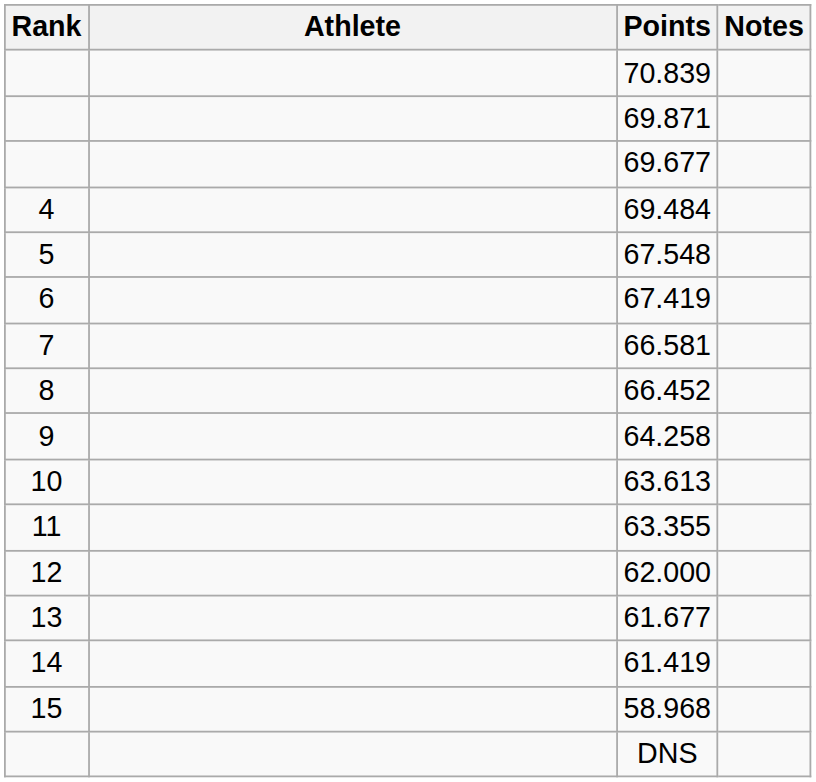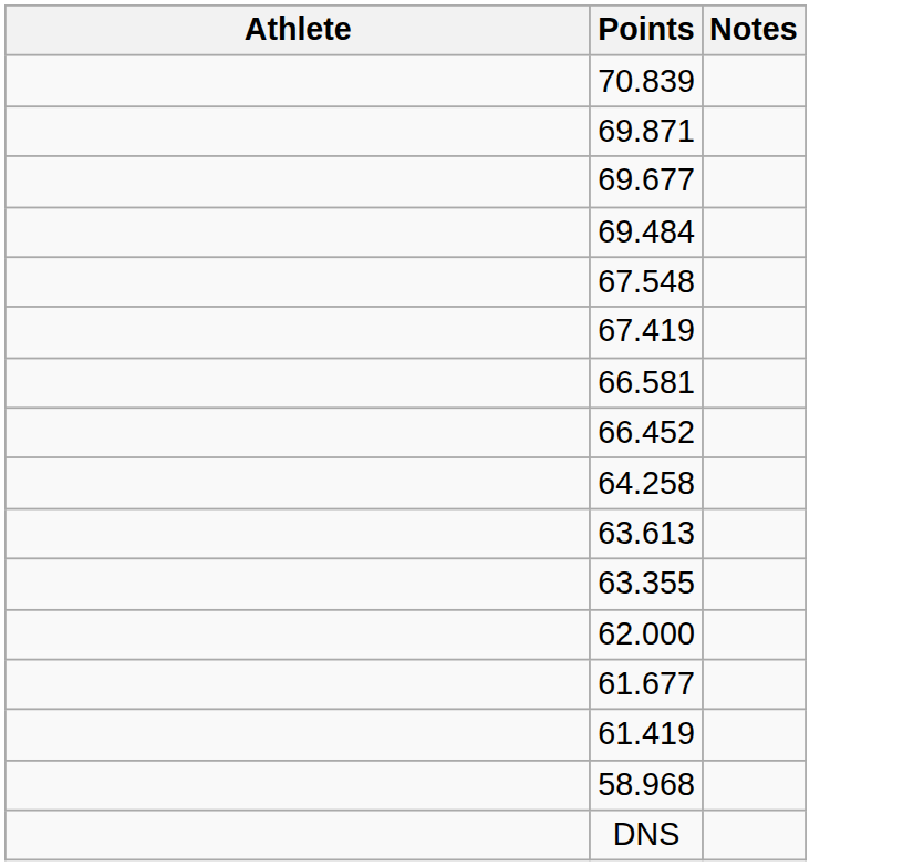 <table class="wikitable" style="text-align:center">
 <tr>
-<th>Rank</th>
 <th Style="width:18em">Athlete</th>
 <th>Points</th>
 <th>Notes</th>
 </tr>
 <tr>
-<td></td>
 <td style="text-align:left"></td>
 <td>70.839</td>
 <td></td>
 </tr>
 <tr>
-<td></td>
 <td style="text-align:left"></td>
 <td>69.871</td>
 <td></td>
 </tr>
 <tr>
-<td></td>
 <td style="text-align:left"></td>
 <td>69.677</td>
 <td></td>
 </tr>
 <tr>
-<td>4</td>
 <td style="text-align:left"></td>
 <td>69.484</td>
 <td></td>
 </tr>
 <tr>
-<td>5</td>
 <td style="text-align:left"></td>
 <td>67.548</td>
 <td></td>
 </tr>
 <tr>
-<td>6</td>
 <td style="text-align:left"></td>
 <td>67.419</td>
 <td></td>
 </tr>
 <tr>
-<td>7</td>
 <td style="text-align:left"></td>
 <td>66.581</td>
 <td></td>
 </tr>
 <tr>
-<td>8</td>
 <td style="text-align:left"></td>
 <td>66.452</td>
 <td></td>
 </tr>
 <tr>
-<td>9</td>
 <td style="text-align:left"></td>
 <td>64.258</td>
 <td></td>
 </tr>
 <tr>
-<td>10</td>
 <td style="text-align:left"></td>
 <td>63.613</td>
 <td></td>
 </tr>
 <tr>
-<td>11</td>
 <td style="text-align:left"></td>
 <td>63.355</td>
 <td></td>
 </tr>
 <tr>
-<td>12</td>
 <td style="text-align:left"></td>
 <td>62.000</td>
 <td></td>
 </tr>
 <tr>
-<td>13</td>
 <td style="text-align:left"></td>
 <td>61.677</td>
 <td></td>
 </tr>
 <tr>
-<td>14</td>
 <td style="text-align:left"></td>
 <td>61.419</td>
 <td></td>
 </tr>
 <tr>
-<td>15</td>
 <td style="text-align:left"></td>
 <td>58.968</td>
 <td></td>
 </tr>
 <tr>
-<td></td>
 <td style="text-align:left"></td>
 <td>DNS</td>
 <td></td>
 </tr>
 </table>
